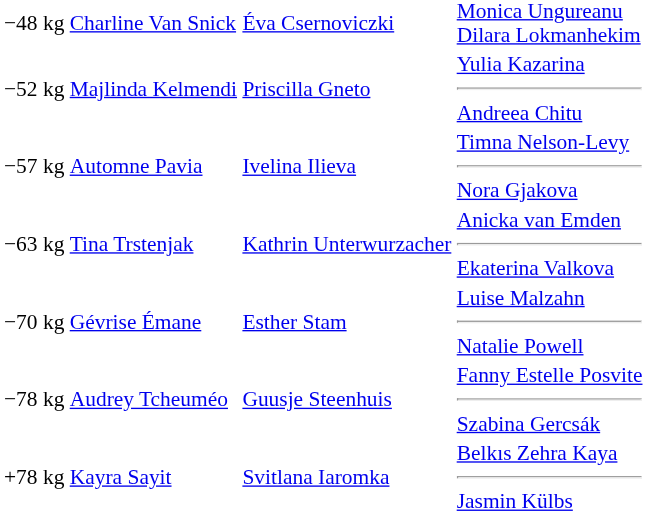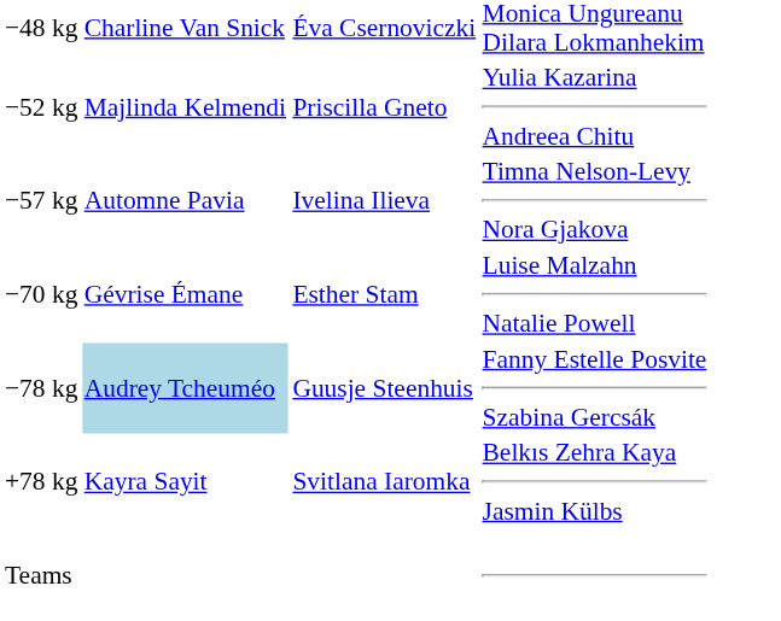 <table>
 <tr>
 <td>−48 kg<br></td>
 <td> <a href='#'>Charline Van Snick</a></td>
 <td> <a href='#'>Éva Csernoviczki</a></td>
 <td> <a href='#'>Monica Ungureanu</a><br> <a href='#'>Dilara Lokmanhekim</a></td>
 </tr>
 <tr>
 <td>−52 kg<br></td>
 <td> <a href='#'>Majlinda Kelmendi</a></td>
 <td> <a href='#'>Priscilla Gneto</a></td>
 <td> <a href='#'>Yulia Kazarina</a><hr> <a href='#'>Andreea Chitu</a></td>
 </tr>
 <tr>
 <td>−57 kg<br></td>
 <td> <a href='#'>Automne Pavia</a></td>
 <td> <a href='#'>Ivelina Ilieva</a></td>
 <td> <a href='#'>Timna Nelson-Levy</a><hr> <a href='#'>Nora Gjakova</a></td>
 </tr>
 <tr>
-<td>−63 kg<br></td>
-<td> <a href='#'>Tina Trstenjak</a></td>
-<td> <a href='#'>Kathrin Unterwurzacher</a></td>
-<td> <a href='#'>Anicka van Emden</a> <hr> <a href='#'>Ekaterina Valkova</a></td>
-</tr>
-<tr>
 <td>−70 kg<br></td>
 <td> <a href='#'>Gévrise Émane</a></td>
 <td> <a href='#'>Esther Stam</a></td>
 <td> <a href='#'>Luise Malzahn</a><hr> <a href='#'>Natalie Powell</a></td>
 </tr>
 <tr>
 <td>−78 kg<br></td>
-<td> <a href='#'>Audrey Tcheuméo</a></td>
+<td style="background: lightblue;"> <a href='#'>Audrey Tcheuméo</a></td>
 <td> <a href='#'>Guusje Steenhuis</a></td>
 <td> <a href='#'>Fanny Estelle Posvite</a><hr> <a href='#'>Szabina Gercsák</a></td>
 </tr>
 <tr>
 <td>+78 kg<br></td>
 <td> <a href='#'>Kayra Sayit</a></td>
 <td> <a href='#'>Svitlana Iaromka</a></td>
 <td> <a href='#'>Belkıs Zehra Kaya</a><hr> <a href='#'>Jasmin Külbs</a></td>
 </tr>
+<tr>
+<td>Teams<br></td>
+<td><br></td>
+<td><br></td>
+<td><br><hr><br></td>
+</tr>
 </table>
